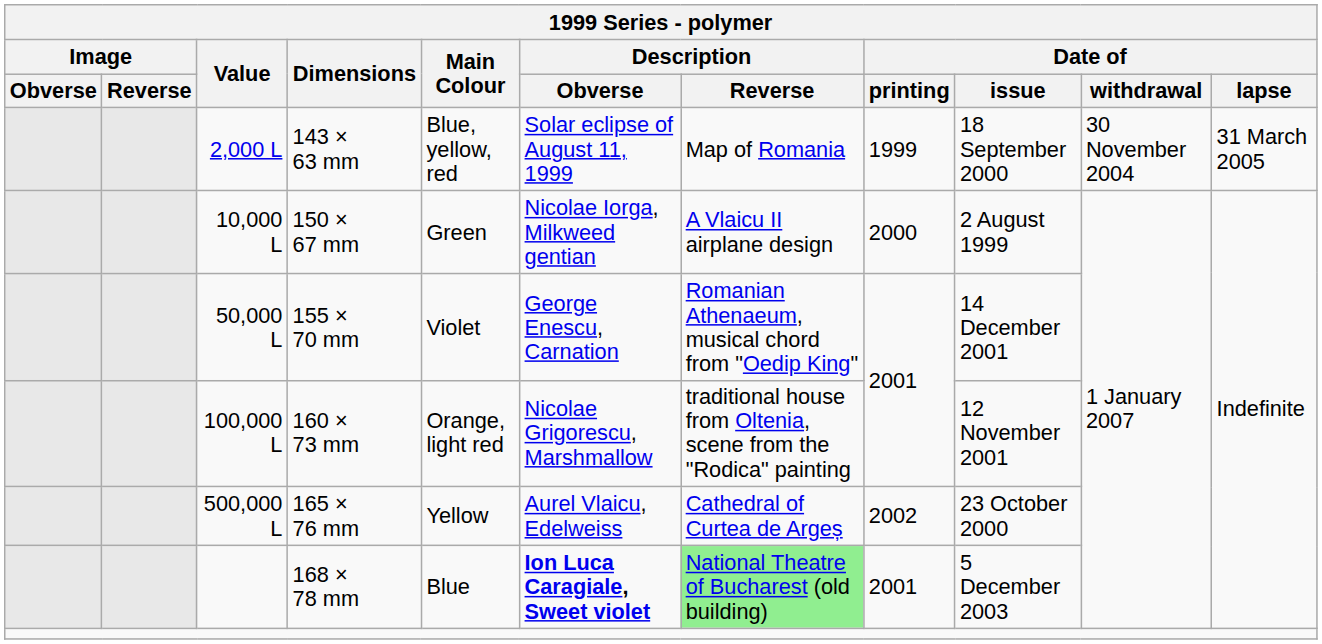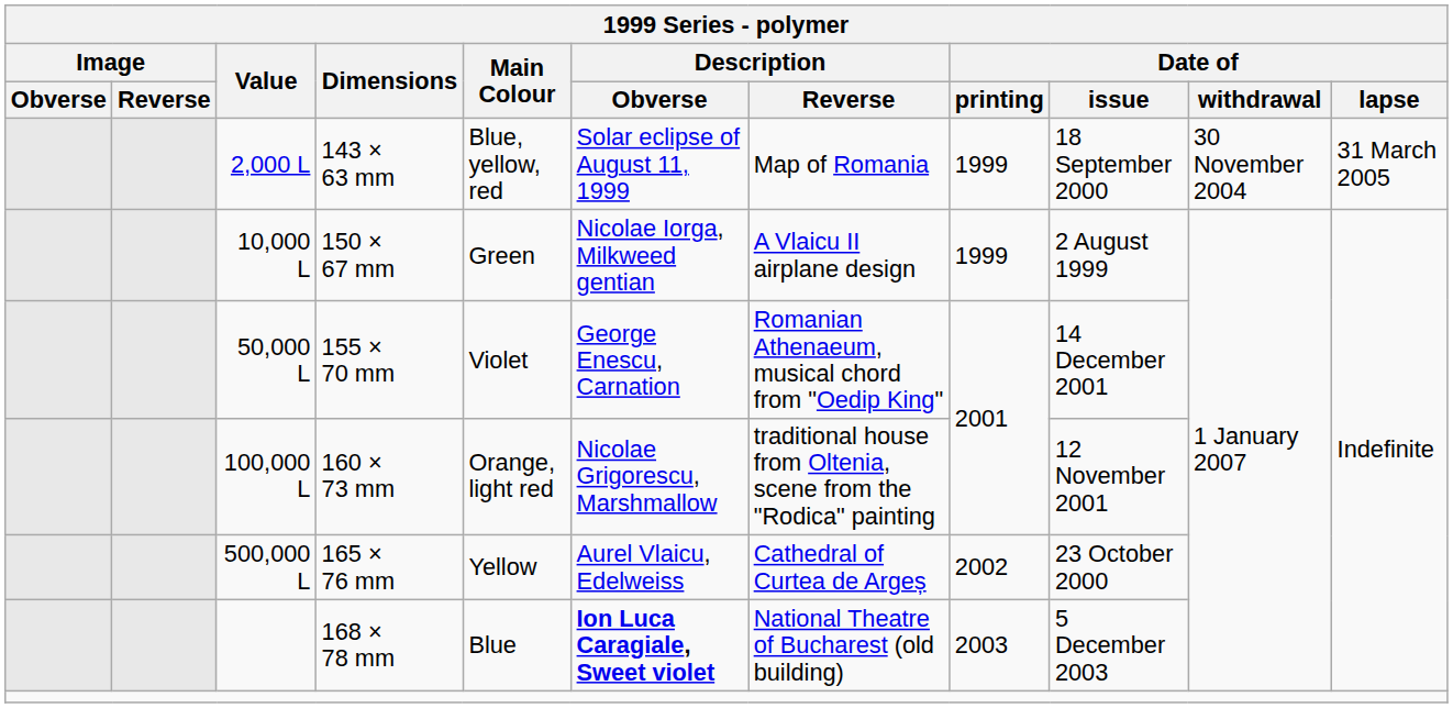 <table class="wikitable" style="font-size: 90%">
 <tr>
 <th colspan="11">1999 Series - polymer</th>
 </tr>
 <tr>
 <th colspan="2">Image</th>
 <th rowspan="2">Value</th>
 <th rowspan="2">Dimensions</th>
 <th rowspan="2">Main Colour</th>
 <th colspan="2">Description</th>
 <th colspan="4">Date of</th>
 </tr>
 <tr>
 <th>Obverse</th>
 <th>Reverse</th>
 <th>Obverse</th>
 <th>Reverse</th>
 <th>printing</th>
 <th>issue</th>
 <th>withdrawal</th>
 <th>lapse</th>
 </tr>
 <tr>
 <td align="center" bgcolor="#E8E8E8"></td>
 <td align="center" bgcolor="#E8E8E8"></td>
 <td align=right><a href='#'>2,000 L</a></td>
 <td>143 × 63 mm</td>
 <td>Blue, yellow, red</td>
 <td><a href='#'>Solar eclipse of August 11, 1999</a></td>
 <td>Map of <a href='#'>Romania</a></td>
 <td>1999</td>
 <td>18 September 2000</td>
 <td>30 November 2004</td>
 <td>31 March 2005</td>
 </tr>
 <tr>
 <td align="center" bgcolor="#E8E8E8"></td>
 <td align="center" bgcolor="#E8E8E8"></td>
 <td align=right>10,000 L</td>
 <td>150 × 67 mm</td>
 <td>Green</td>
 <td><a href='#'>Nicolae Iorga</a>, <a href='#'>Milkweed gentian</a></td>
 <td><a href='#'>A Vlaicu II</a> airplane design</td>
-<td>2000</td>
+<td>1999</td>
 <td>2 August 1999</td>
 <td rowspan="5">1 January 2007</td>
 <td rowspan="5">Indefinite</td>
 </tr>
 <tr>
 <td align="center" bgcolor="#E8E8E8"></td>
 <td align="center" bgcolor="#E8E8E8"></td>
 <td align=right>50,000 L</td>
 <td>155 × 70 mm</td>
 <td>Violet</td>
 <td><a href='#'>George Enescu</a>, <a href='#'>Carnation</a></td>
 <td><a href='#'>Romanian Athenaeum</a>, musical chord from "<a href='#'>Oedip King</a>"</td>
 <td rowspan="2">2001</td>
 <td>14 December 2001</td>
 </tr>
 <tr>
 <td align="center" bgcolor="#E8E8E8"></td>
 <td align="center" bgcolor="#E8E8E8"></td>
 <td align=right>100,000 L</td>
 <td>160 × 73 mm</td>
 <td>Orange, light red</td>
 <td><a href='#'>Nicolae Grigorescu</a>, <a href='#'>Marshmallow</a></td>
 <td>traditional house from <a href='#'>Oltenia</a>, scene from the "Rodica" painting</td>
 <td>12 November 2001</td>
 </tr>
 <tr>
 <td align="center" bgcolor="#E8E8E8"></td>
 <td align="center" bgcolor="#E8E8E8"></td>
 <td align=right>500,000 L</td>
 <td>165 × 76 mm</td>
 <td>Yellow</td>
 <td><a href='#'>Aurel Vlaicu</a>, <a href='#'>Edelweiss</a></td>
 <td><a href='#'>Cathedral of Curtea de Argeș</a></td>
 <td>2002</td>
 <td>23 October 2000</td>
 </tr>
 <tr>
 <td align="center" bgcolor="#E8E8E8"></td>
 <td align="center" bgcolor="#E8E8E8"></td>
 <td align=right></td>
 <td>168 × 78 mm</td>
 <td>Blue</td>
 <td><strong><a href='#'>Ion Luca Caragiale</a>, <a href='#'>Sweet violet</a></strong></td>
-<td style="background: lightgreen;"><a href='#'>National Theatre of Bucharest</a> (old building)</td>
-<td>2001</td>
+<td><a href='#'>National Theatre of Bucharest</a> (old building)</td>
+<td>2003</td>
 <td>5 December 2003</td>
 </tr>
 <tr>
 <td colspan="11"></td>
 </tr>
 </table>
